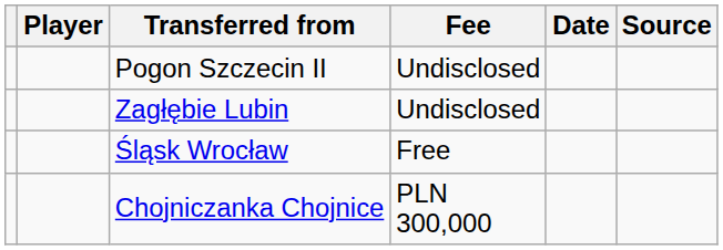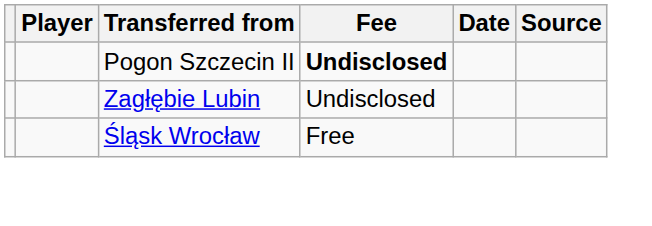 <table class="wikitable plainrowheaders sortable">
 <tr>
 <th></th>
 <th scope="col">Player</th>
 <th>Transferred from</th>
 <th style="width: 80px;">Fee</th>
 <th scope="col">Date</th>
 <th scope="col">Source</th>
 </tr>
 <tr>
 <td align="center"></td>
 <td> </td>
 <td> Pogon Szczecin II</td>
-<td>Undisclosed</td>
+<td><strong>Undisclosed</strong></td>
 <td></td>
 <td></td>
 </tr>
 <tr>
 <td align="center"></td>
 <td> </td>
 <td> <a href='#'>Zagłębie Lubin</a></td>
 <td>Undisclosed</td>
 <td></td>
 <td></td>
 </tr>
 <tr>
 <td align="center"></td>
 <td> </td>
 <td> <a href='#'>Śląsk Wrocław</a></td>
 <td>Free</td>
 <td></td>
 <td></td>
 </tr>
-<tr>
-<td align="center"></td>
-<td> </td>
-<td> <a href='#'>Chojniczanka Chojnice</a></td>
-<td>PLN 300,000</td>
-<td></td>
-<td></td>
-</tr>
 </table>
